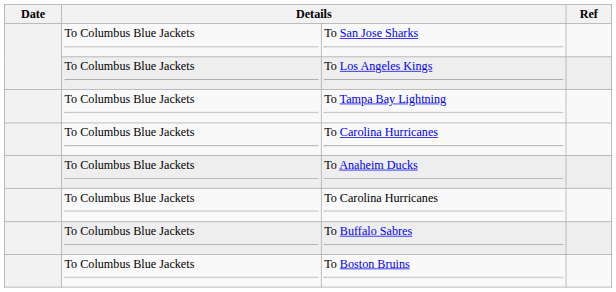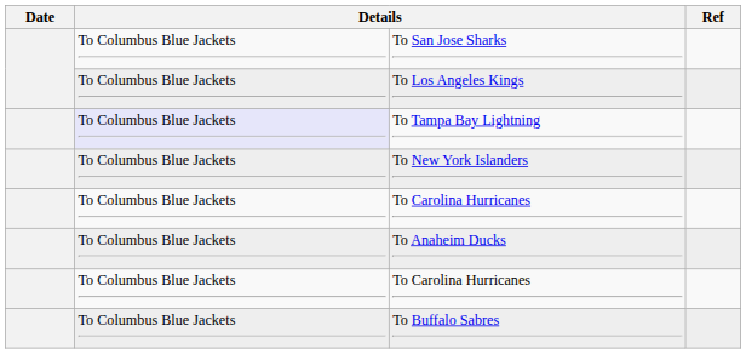 <table class="wikitable plainrowheaders" style="width: 50em;">
 <tr>
 <th scope="col">Date</th>
 <th scope="col" colspan="2">Details</th>
 <th scope="col">Ref</th>
 </tr>
 <tr>
 <th scope="row" rowspan=2></th>
 <td valign="top">To Columbus Blue Jackets <hr></td>
 <td valign="top">To <a href='#'>San Jose Sharks</a> <hr></td>
 <td></td>
 </tr>
 <tr bgcolor="#eeeeee">
 <td valign="top">To Columbus Blue Jackets <hr></td>
 <td valign="top">To <a href='#'>Los Angeles Kings</a> <hr></td>
 <td></td>
 </tr>
 <tr>
 <th scope="row"></th>
+<td valign="top" style="background: lavender;">To Columbus Blue Jackets <hr></td>
+<td valign="top">To <a href='#'>Tampa Bay Lightning</a> <hr></td>
+<td></td>
+</tr>
+<tr bgcolor="#eeeeee">
+<th scope="row"></th>
 <td valign="top">To Columbus Blue Jackets <hr></td>
-<td valign="top">To <a href='#'>Tampa Bay Lightning</a> <hr></td>
+<td valign="top">To <a href='#'>New York Islanders</a> <hr></td>
 <td></td>
 </tr>
 <tr>
 <th scope="row"></th>
 <td valign="top">To Columbus Blue Jackets <hr></td>
 <td valign="top">To <a href='#'>Carolina Hurricanes</a> <hr></td>
 <td></td>
 </tr>
 <tr bgcolor="#eeeeee">
 <th scope="row"></th>
 <td valign="top">To Columbus Blue Jackets <hr> </td>
 <td valign="top">To <a href='#'>Anaheim Ducks</a> <hr> </td>
 <td></td>
 </tr>
 <tr>
 <th scope="row"></th>
 <td valign="top">To Columbus Blue Jackets<hr></td>
 <td valign="top">To Carolina Hurricanes<hr></td>
 <td></td>
 </tr>
 <tr bgcolor="#eeeeee">
 <th scope="row"></th>
 <td valign="top">To Columbus Blue Jackets<hr></td>
 <td valign="top">To <a href='#'>Buffalo Sabres</a><hr></td>
 <td></td>
 </tr>
-<tr>
-<th scope="row"></th>
-<td valign="top">To Columbus Blue Jackets<hr></td>
-<td valign="top">To <a href='#'>Boston Bruins</a><hr></td>
-<td></td>
-</tr>
 </table>
